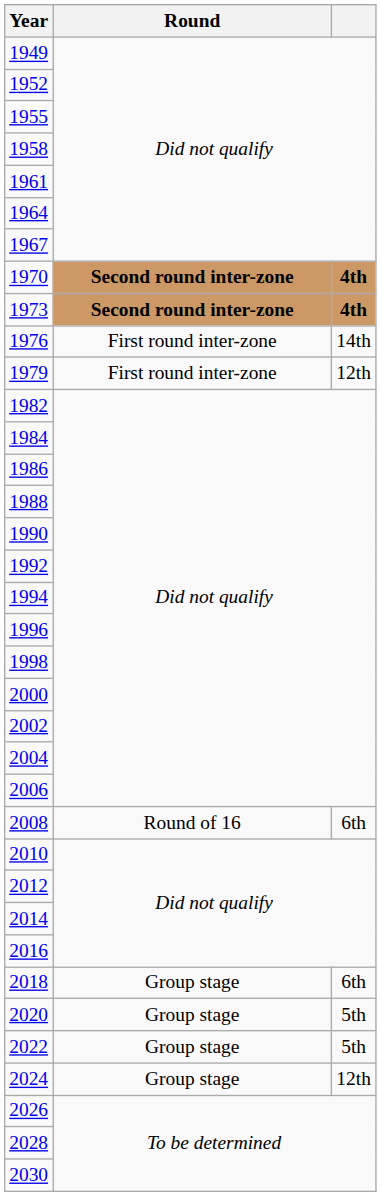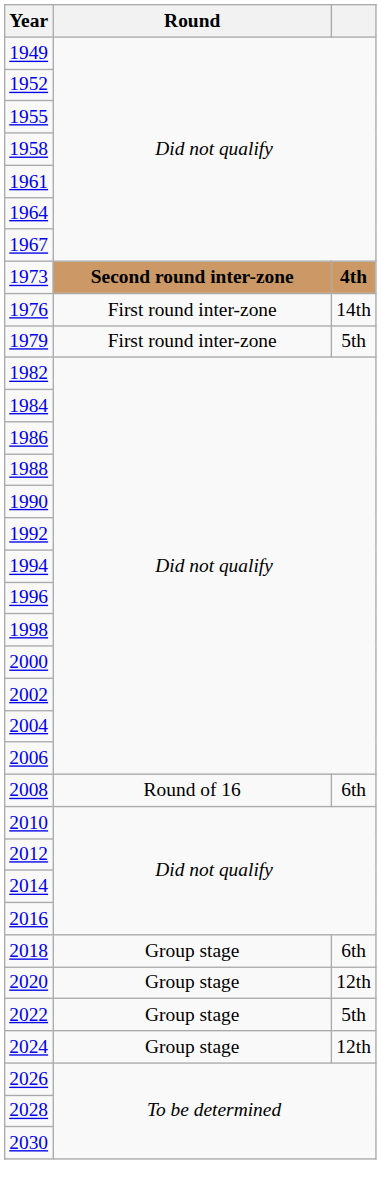 <table class="wikitable" style="text-align: center; font-size:90%">
 <tr>
 <th>Year</th>
 <th style="width:200px">Round</th>
 <th></th>
 </tr>
 <tr>
 <td><a href='#'>1949</a></td>
 <td colspan="2" rowspan="7"><em>Did not qualify</em></td>
 </tr>
 <tr>
 <td><a href='#'>1952</a></td>
 </tr>
 <tr>
 <td><a href='#'>1955</a></td>
 </tr>
 <tr>
 <td><a href='#'>1958</a></td>
 </tr>
 <tr>
 <td><a href='#'>1961</a></td>
 </tr>
 <tr>
 <td><a href='#'>1964</a></td>
 </tr>
 <tr>
 <td><a href='#'>1967</a></td>
 </tr>
 <tr>
-<td><a href='#'>1970</a></td>
-<td bgcolor="cc9966"><strong>Second round inter-zone</strong></td>
-<td bgcolor="cc9966"><strong>4th</strong></td>
-</tr>
-<tr>
 <td><a href='#'>1973</a></td>
 <td bgcolor="cc9966"><strong>Second round inter-zone</strong></td>
 <td bgcolor="cc9966"><strong>4th</strong></td>
 </tr>
 <tr>
 <td><a href='#'>1976</a></td>
 <td>First round inter-zone</td>
 <td>14th</td>
 </tr>
 <tr>
 <td><a href='#'>1979</a></td>
 <td>First round inter-zone</td>
-<td>12th</td>
+<td>5th</td>
 </tr>
 <tr>
 <td><a href='#'>1982</a></td>
 <td colspan="2" rowspan="13"><em>Did not qualify</em></td>
 </tr>
 <tr>
 <td><a href='#'>1984</a></td>
 </tr>
 <tr>
 <td><a href='#'>1986</a></td>
 </tr>
 <tr>
 <td><a href='#'>1988</a></td>
 </tr>
 <tr>
 <td><a href='#'>1990</a></td>
 </tr>
 <tr>
 <td><a href='#'>1992</a></td>
 </tr>
 <tr>
 <td><a href='#'>1994</a></td>
 </tr>
 <tr>
 <td><a href='#'>1996</a></td>
 </tr>
 <tr>
 <td><a href='#'>1998</a></td>
 </tr>
 <tr>
 <td><a href='#'>2000</a></td>
 </tr>
 <tr>
 <td><a href='#'>2002</a></td>
 </tr>
 <tr>
 <td><a href='#'>2004</a></td>
 </tr>
 <tr>
 <td><a href='#'>2006</a></td>
 </tr>
 <tr>
 <td><a href='#'>2008</a></td>
 <td>Round of 16</td>
 <td>6th</td>
 </tr>
 <tr>
 <td><a href='#'>2010</a></td>
 <td colspan="2" rowspan="4"><em>Did not qualify</em></td>
 </tr>
 <tr>
 <td><a href='#'>2012</a></td>
 </tr>
 <tr>
 <td><a href='#'>2014</a></td>
 </tr>
 <tr>
 <td><a href='#'>2016</a></td>
 </tr>
 <tr>
 <td><a href='#'>2018</a></td>
 <td>Group stage</td>
 <td>6th</td>
 </tr>
 <tr>
 <td><a href='#'>2020</a></td>
 <td>Group stage</td>
-<td>5th</td>
+<td>12th</td>
 </tr>
 <tr>
 <td><a href='#'>2022</a></td>
 <td>Group stage</td>
 <td>5th</td>
 </tr>
 <tr>
 <td><a href='#'>2024</a></td>
 <td>Group stage</td>
 <td>12th</td>
 </tr>
 <tr>
 <td><a href='#'>2026</a></td>
 <td colspan="2" rowspan="3"><em>To be determined</em></td>
 </tr>
 <tr>
 <td><a href='#'>2028</a></td>
 </tr>
 <tr>
 <td><a href='#'>2030</a></td>
 </tr>
 </table>
